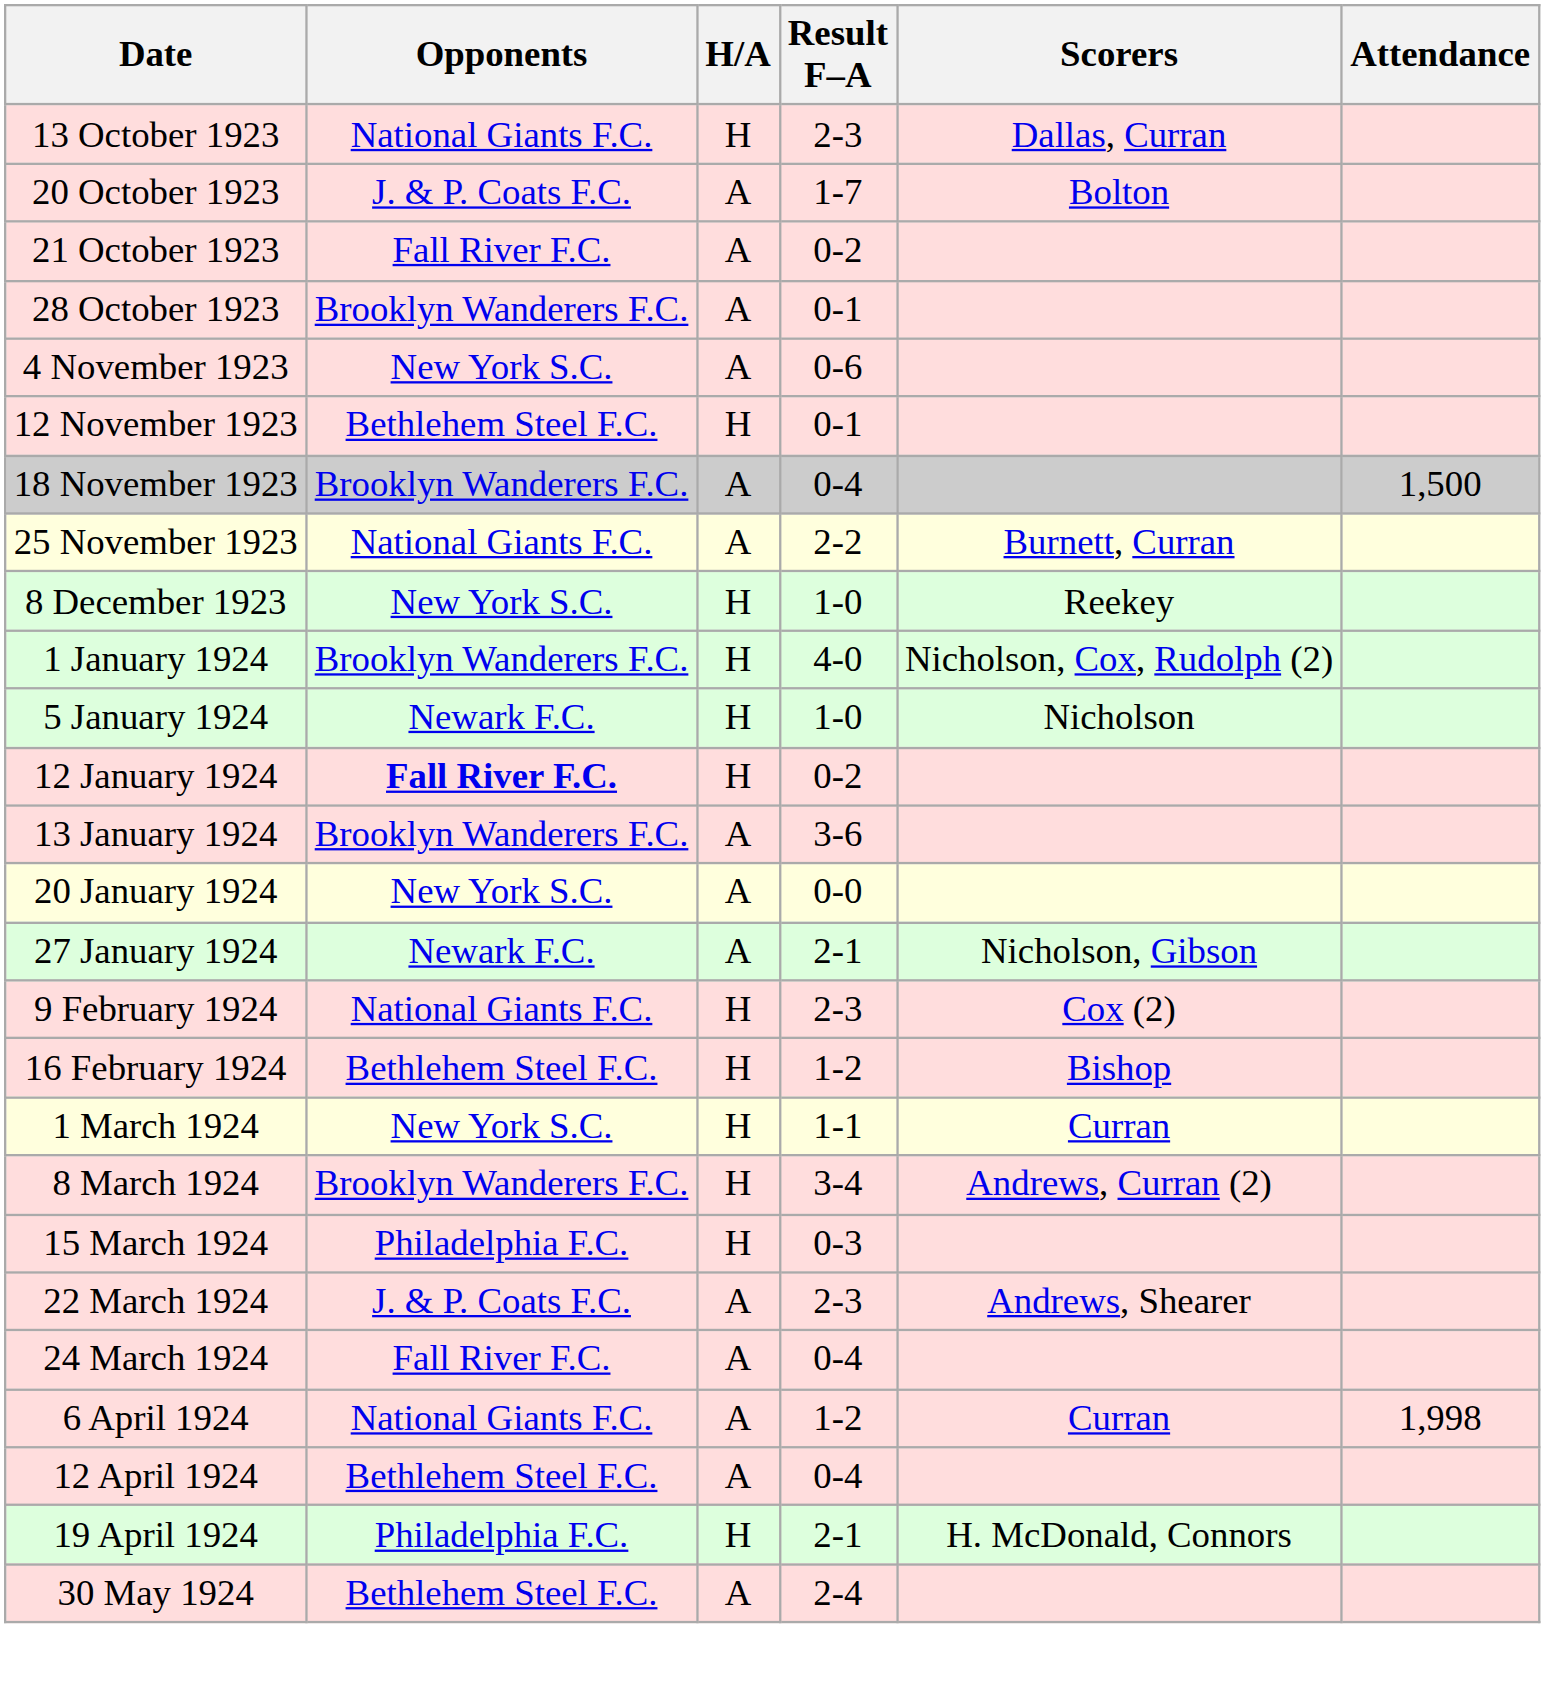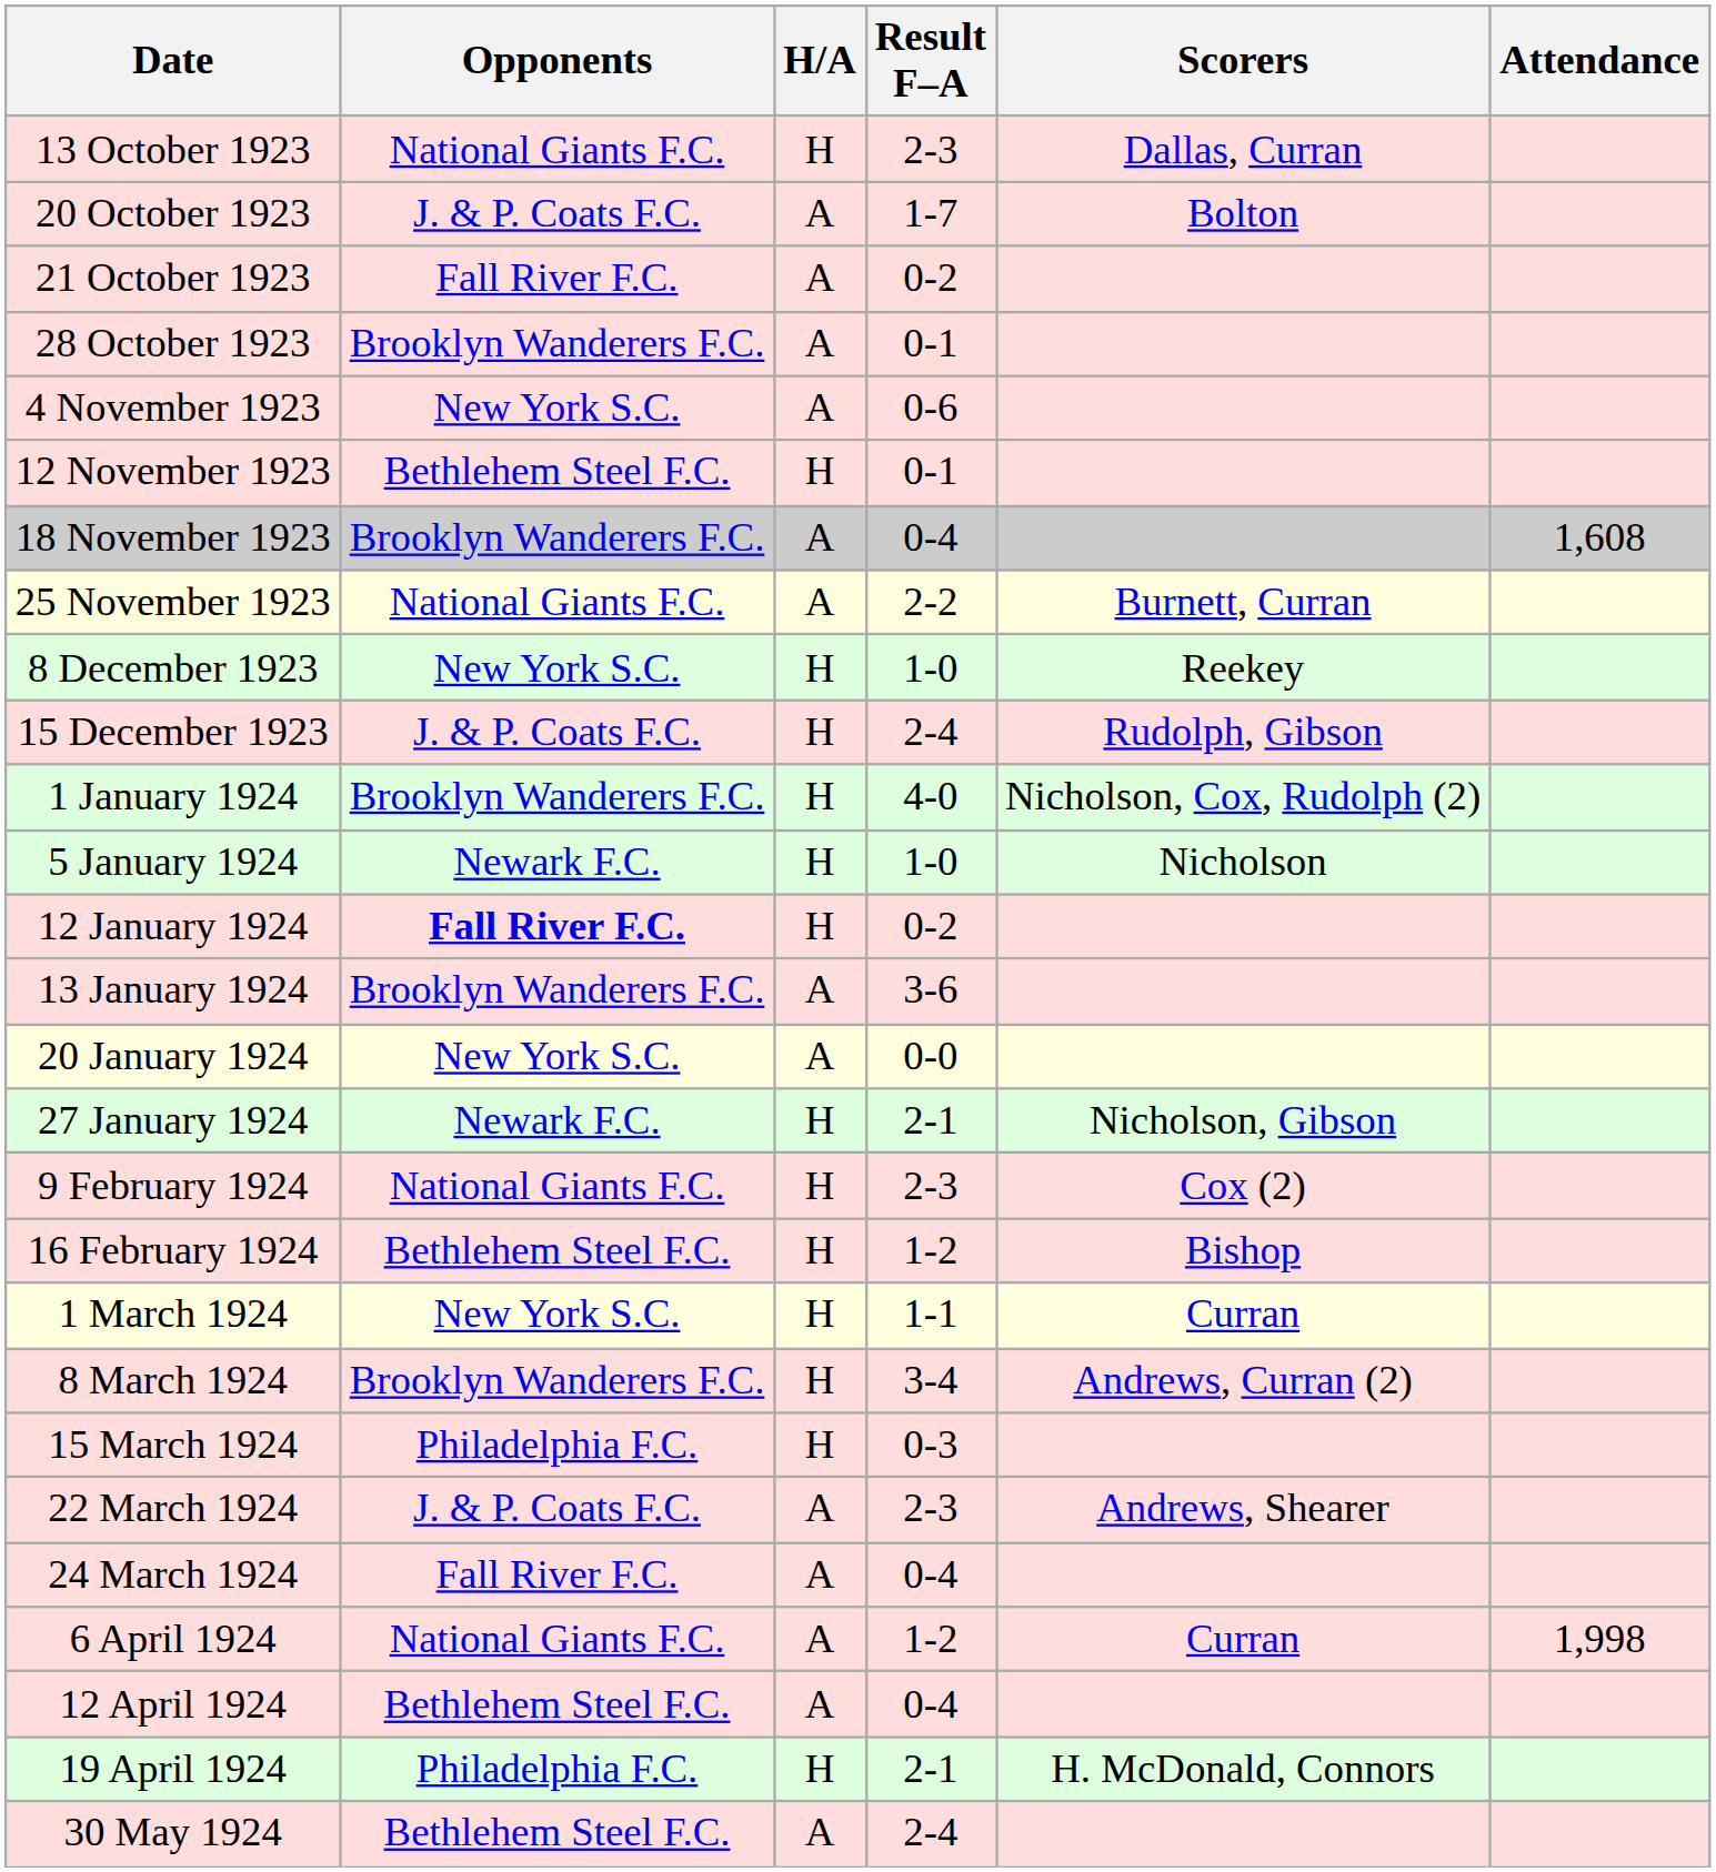 <table class="wikitable" style="text-align:center">
 <tr>
 <th>Date</th>
 <th>Opponents</th>
 <th>H/A</th>
 <th>Result<br>F–A</th>
 <th>Scorers</th>
 <th>Attendance</th>
 </tr>
 <tr bgcolor="#ffdddd">
 <td>13 October 1923</td>
 <td><a href='#'>National Giants F.C.</a></td>
 <td>H</td>
 <td>2-3</td>
 <td><a href='#'>Dallas</a>, <a href='#'>Curran</a></td>
 <td></td>
 </tr>
 <tr bgcolor="#ffdddd">
 <td>20 October 1923</td>
 <td><a href='#'>J. & P. Coats F.C.</a></td>
 <td>A</td>
 <td>1-7</td>
 <td><a href='#'>Bolton</a></td>
 <td></td>
 </tr>
 <tr bgcolor="#ffdddd">
 <td>21 October 1923</td>
 <td><a href='#'>Fall River F.C.</a></td>
 <td>A</td>
 <td>0-2</td>
 <td></td>
 <td></td>
 </tr>
 <tr bgcolor="#ffdddd">
 <td>28 October 1923</td>
 <td><a href='#'>Brooklyn Wanderers F.C.</a></td>
 <td>A</td>
 <td>0-1</td>
 <td></td>
 <td></td>
 </tr>
 <tr bgcolor="#ffdddd">
 <td>4 November 1923</td>
 <td><a href='#'>New York S.C.</a></td>
 <td>A</td>
 <td>0-6</td>
 <td></td>
 <td></td>
 </tr>
 <tr bgcolor="#ffdddd">
 <td>12 November 1923</td>
 <td><a href='#'>Bethlehem Steel F.C.</a></td>
 <td>H</td>
 <td>0-1</td>
 <td></td>
 <td></td>
 </tr>
 <tr bgcolor="#cccccc">
 <td>18 November 1923</td>
 <td><a href='#'>Brooklyn Wanderers F.C.</a></td>
 <td>A</td>
 <td>0-4</td>
 <td></td>
-<td>1,500</td>
+<td>1,608</td>
 </tr>
 <tr bgcolor="#ffffdd">
 <td>25 November 1923</td>
 <td><a href='#'>National Giants F.C.</a></td>
 <td>A</td>
 <td>2-2</td>
 <td><a href='#'>Burnett</a>, <a href='#'>Curran</a></td>
 <td></td>
 </tr>
 <tr bgcolor="#ddffdd">
 <td>8 December 1923</td>
 <td><a href='#'>New York S.C.</a></td>
 <td>H</td>
 <td>1-0</td>
 <td>Reekey</td>
+<td></td>
+</tr>
+<tr bgcolor="#ffdddd">
+<td>15 December 1923</td>
+<td><a href='#'>J. & P. Coats F.C.</a></td>
+<td>H</td>
+<td>2-4</td>
+<td><a href='#'>Rudolph</a>, <a href='#'>Gibson</a></td>
 <td></td>
 </tr>
 <tr bgcolor="#ddffdd">
 <td>1 January 1924</td>
 <td><a href='#'>Brooklyn Wanderers F.C.</a></td>
 <td>H</td>
 <td>4-0</td>
 <td>Nicholson, <a href='#'>Cox</a>, <a href='#'>Rudolph</a> (2)</td>
 <td></td>
 </tr>
 <tr bgcolor="#ddffdd">
 <td>5 January 1924</td>
 <td><a href='#'>Newark F.C.</a></td>
 <td>H</td>
 <td>1-0</td>
 <td>Nicholson</td>
 <td></td>
 </tr>
 <tr bgcolor="#ffdddd">
 <td>12 January 1924</td>
 <td><strong><a href='#'>Fall River F.C.</a></strong></td>
 <td>H</td>
 <td>0-2</td>
 <td></td>
 <td></td>
 </tr>
 <tr bgcolor="#ffdddd">
 <td>13 January 1924</td>
 <td><a href='#'>Brooklyn Wanderers F.C.</a></td>
 <td>A</td>
 <td>3-6</td>
 <td></td>
 <td></td>
 </tr>
 <tr bgcolor="#ffffdd">
 <td>20 January 1924</td>
 <td><a href='#'>New York S.C.</a></td>
 <td>A</td>
 <td>0-0</td>
 <td></td>
 <td></td>
 </tr>
 <tr bgcolor="#ddffdd">
 <td>27 January 1924</td>
 <td><a href='#'>Newark F.C.</a></td>
-<td>A</td>
+<td>H</td>
 <td>2-1</td>
 <td>Nicholson, <a href='#'>Gibson</a></td>
 <td></td>
 </tr>
 <tr bgcolor="#ffdddd">
 <td>9 February 1924</td>
 <td><a href='#'>National Giants F.C.</a></td>
 <td>H</td>
 <td>2-3</td>
 <td><a href='#'>Cox</a> (2)</td>
 <td></td>
 </tr>
 <tr bgcolor="#ffdddd">
 <td>16 February 1924</td>
 <td><a href='#'>Bethlehem Steel F.C.</a></td>
 <td>H</td>
 <td>1-2</td>
 <td><a href='#'>Bishop</a></td>
 <td></td>
 </tr>
 <tr bgcolor="#ffffdd">
 <td>1 March 1924</td>
 <td><a href='#'>New York S.C.</a></td>
 <td>H</td>
 <td>1-1</td>
 <td><a href='#'>Curran</a></td>
 <td></td>
 </tr>
 <tr bgcolor="#ffdddd">
 <td>8 March 1924</td>
 <td><a href='#'>Brooklyn Wanderers F.C.</a></td>
 <td>H</td>
 <td>3-4</td>
 <td><a href='#'>Andrews</a>, <a href='#'>Curran</a> (2)</td>
 <td></td>
 </tr>
 <tr bgcolor="#ffdddd">
 <td>15 March 1924</td>
 <td><a href='#'>Philadelphia F.C.</a></td>
 <td>H</td>
 <td>0-3</td>
 <td></td>
 <td></td>
 </tr>
 <tr bgcolor="#ffdddd">
 <td>22 March 1924</td>
 <td><a href='#'>J. & P. Coats F.C.</a></td>
 <td>A</td>
 <td>2-3</td>
 <td><a href='#'>Andrews</a>, Shearer</td>
 <td></td>
 </tr>
 <tr bgcolor="#ffdddd">
 <td>24 March 1924</td>
 <td><a href='#'>Fall River F.C.</a></td>
 <td>A</td>
 <td>0-4</td>
 <td></td>
 <td></td>
 </tr>
 <tr bgcolor="#ffdddd">
 <td>6 April 1924</td>
 <td><a href='#'>National Giants F.C.</a></td>
 <td>A</td>
 <td>1-2</td>
 <td><a href='#'>Curran</a></td>
 <td>1,998</td>
 </tr>
 <tr bgcolor="#ffdddd">
 <td>12 April 1924</td>
 <td><a href='#'>Bethlehem Steel F.C.</a></td>
 <td>A</td>
 <td>0-4</td>
 <td></td>
 <td></td>
 </tr>
 <tr bgcolor="#ddffdd">
 <td>19 April 1924</td>
 <td><a href='#'>Philadelphia F.C.</a></td>
 <td>H</td>
 <td>2-1</td>
 <td>H. McDonald, Connors</td>
 <td></td>
 </tr>
 <tr bgcolor="#ffdddd">
 <td>30 May 1924</td>
 <td><a href='#'>Bethlehem Steel F.C.</a></td>
 <td>A</td>
 <td>2-4</td>
 <td></td>
 <td></td>
 </tr>
 </table>
